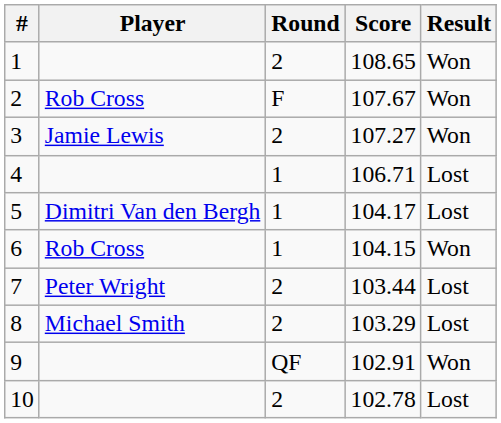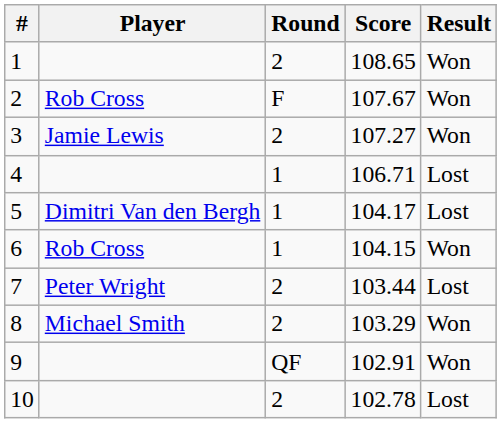 <table class ="wikitable sortable">
 <tr>
 <th>#</th>
 <th>Player</th>
 <th>Round</th>
 <th>Score</th>
 <th>Result</th>
 </tr>
 <tr>
 <td>1</td>
 <td></td>
 <td>2</td>
 <td>108.65</td>
 <td>Won</td>
 </tr>
 <tr>
 <td>2</td>
 <td> <a href='#'>Rob Cross</a></td>
 <td>F</td>
 <td>107.67</td>
 <td>Won</td>
 </tr>
 <tr>
 <td>3</td>
 <td> <a href='#'>Jamie Lewis</a></td>
 <td>2</td>
 <td>107.27</td>
 <td>Won</td>
 </tr>
 <tr>
 <td>4</td>
 <td></td>
 <td>1</td>
 <td>106.71</td>
 <td>Lost</td>
 </tr>
 <tr>
 <td>5</td>
 <td> <a href='#'>Dimitri Van den Bergh</a></td>
 <td>1</td>
 <td>104.17</td>
 <td>Lost</td>
 </tr>
 <tr>
 <td>6</td>
 <td> <a href='#'>Rob Cross</a></td>
 <td>1</td>
 <td>104.15</td>
 <td>Won</td>
 </tr>
 <tr>
 <td>7</td>
 <td> <a href='#'>Peter Wright</a></td>
 <td>2</td>
 <td>103.44</td>
 <td>Lost</td>
 </tr>
 <tr>
 <td>8</td>
 <td> <a href='#'>Michael Smith</a></td>
 <td>2</td>
 <td>103.29</td>
-<td>Lost</td>
+<td>Won</td>
 </tr>
 <tr>
 <td>9</td>
 <td></td>
 <td>QF</td>
 <td>102.91</td>
 <td>Won</td>
 </tr>
 <tr>
 <td>10</td>
 <td></td>
 <td>2</td>
 <td>102.78</td>
 <td>Lost</td>
 </tr>
 </table>
